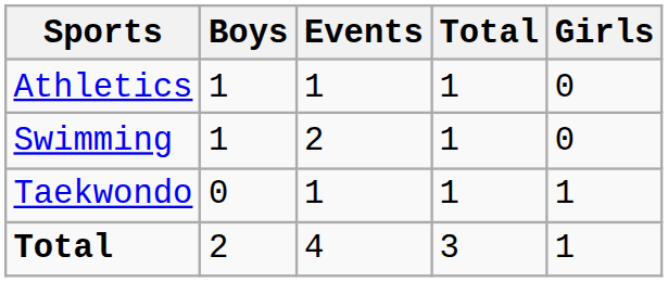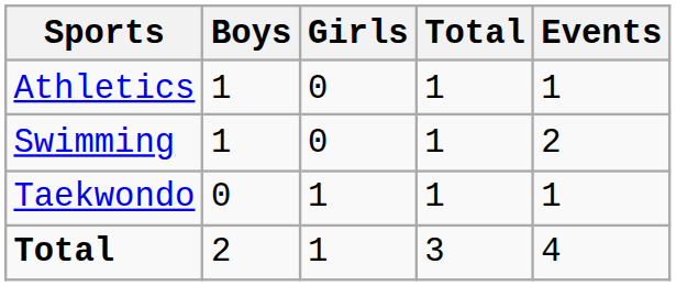 <table class="wikitable">
 <tr>
 <th>Sports</th>
 <th>Boys</th>
+<th>Girls</th>
+<th>Total</th>
 <th>Events</th>
-<th>Total</th>
-<th>Girls</th>
 </tr>
 <tr>
 <td><a href='#'>Athletics</a></td>
 <td>1</td>
+<td>0</td>
 <td>1</td>
 <td>1</td>
-<td>0</td>
 </tr>
 <tr>
 <td><a href='#'>Swimming</a></td>
 <td>1</td>
+<td>0</td>
+<td>1</td>
 <td>2</td>
-<td>1</td>
-<td>0</td>
 </tr>
 <tr>
 <td><a href='#'>Taekwondo</a></td>
 <td>0</td>
 <td>1</td>
 <td>1</td>
 <td>1</td>
 </tr>
 <tr>
 <td><strong>Total</strong></td>
 <td>2</td>
+<td>1</td>
+<td>3</td>
 <td>4</td>
-<td>3</td>
-<td>1</td>
 </tr>
 </table>
